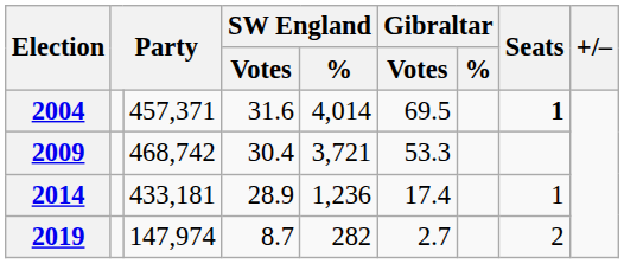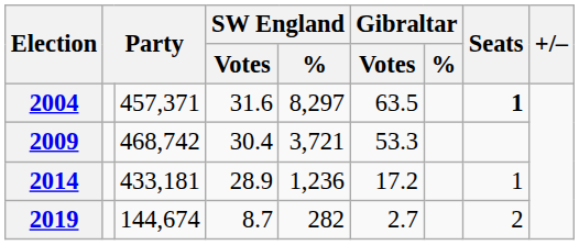 <table class="wikitable" style="text-align:right">
 <tr>
 <th rowspan=2>Election</th>
 <th colspan=2 rowspan=2>Party</th>
 <th colspan=2>SW England</th>
 <th colspan=2>Gibraltar</th>
 <th rowspan=2>Seats</th>
 <th rowspan=2>+/–</th>
 </tr>
 <tr>
 <th>Votes</th>
 <th>%</th>
 <th>Votes</th>
 <th>%</th>
 </tr>
 <tr>
 <th><a href='#'>2004</a></th>
 <td></td>
 <td>457,371</td>
 <td>31.6</td>
-<td>4,014</td>
-<td>69.5</td>
+<td>8,297</td>
+<td>63.5</td>
 <td></td>
 <td><strong> 1</strong></td>
 </tr>
 <tr>
 <th><a href='#'>2009</a></th>
 <td></td>
 <td>468,742</td>
 <td>30.4</td>
 <td>3,721</td>
 <td>53.3</td>
 <td></td>
 <td></td>
 </tr>
 <tr>
 <th><a href='#'>2014</a></th>
 <td></td>
 <td>433,181</td>
 <td>28.9</td>
 <td>1,236</td>
-<td>17.4</td>
+<td>17.2</td>
 <td></td>
 <td> 1</td>
 </tr>
 <tr>
 <th><a href='#'>2019</a></th>
 <td></td>
-<td>147,974</td>
+<td>144,674</td>
 <td>8.7</td>
 <td>282</td>
 <td>2.7</td>
 <td></td>
 <td> 2</td>
 </tr>
 </table>
